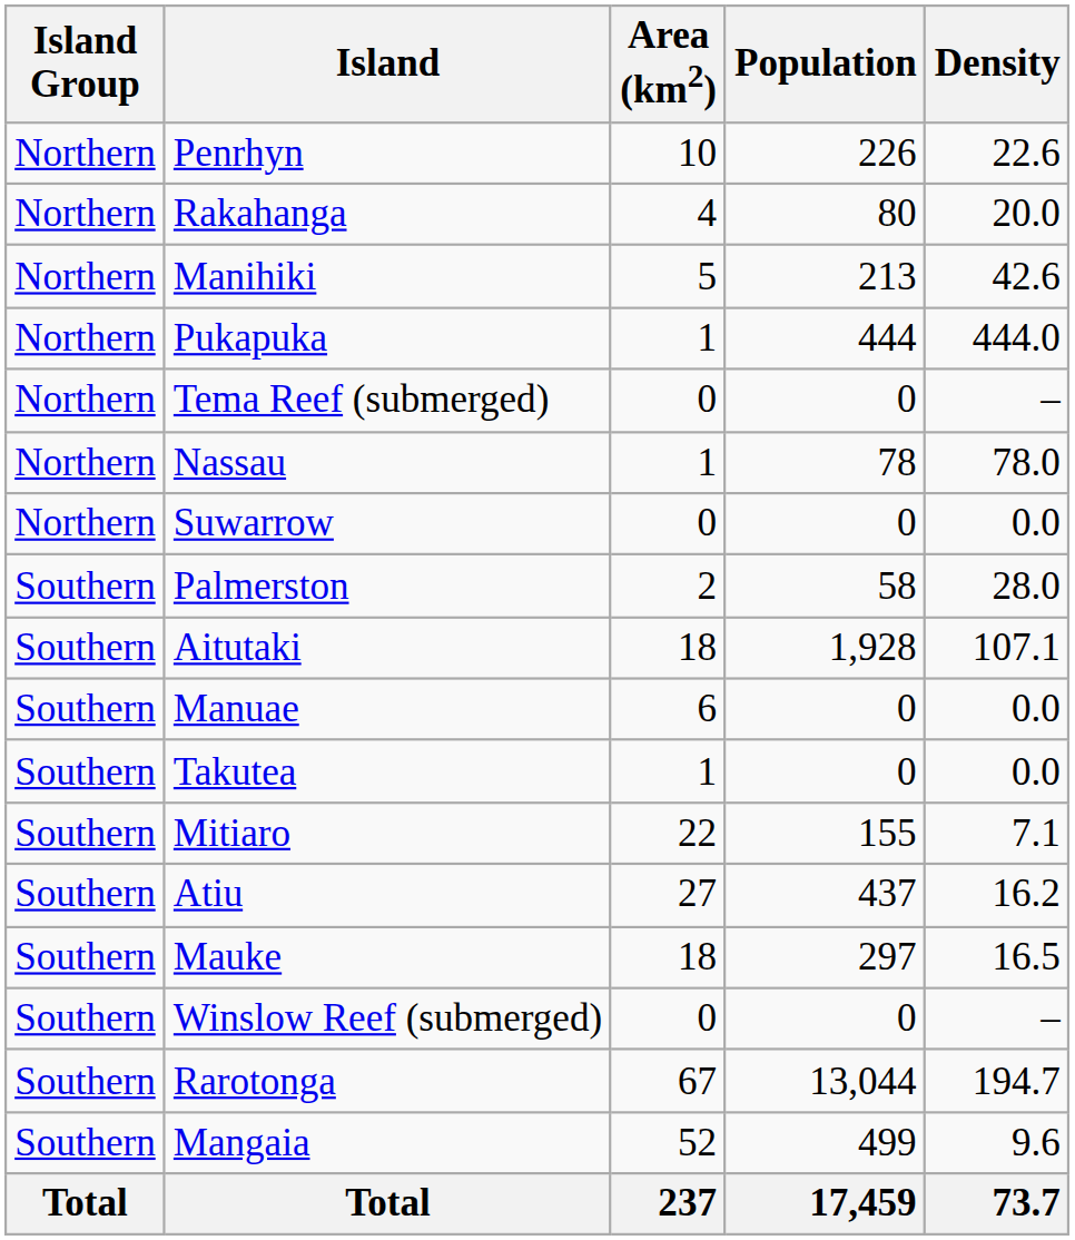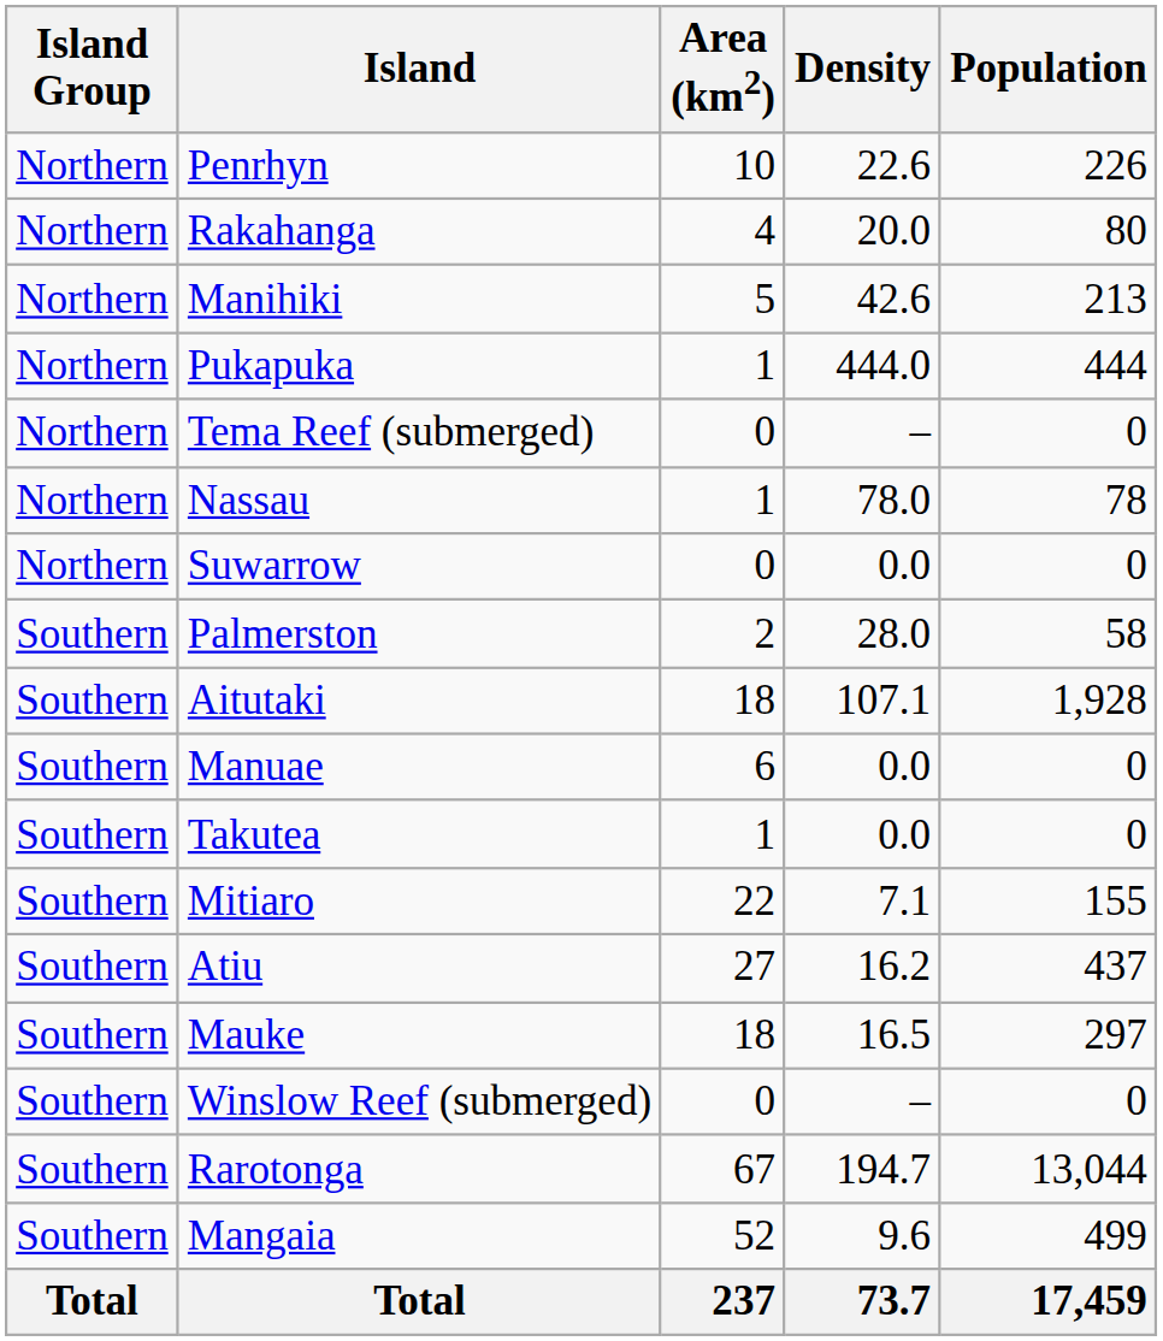 <table class="sortable wikitable">
 <tr>
 <th>Island<br>Group</th>
 <th>Island</th>
 <th>Area<br>(km<sup>2</sup>)</th>
+<th>Density</th>
 <th>Population</th>
-<th>Density</th>
 </tr>
 <tr>
 <td><a href='#'>Northern</a></td>
 <td><a href='#'>Penrhyn</a></td>
 <td style='text-align:right;'>10</td>
+<td style='text-align:right;'>22.6</td>
 <td style='text-align:right;'>226</td>
-<td style='text-align:right;'>22.6</td>
 </tr>
 <tr>
 <td><a href='#'>Northern</a></td>
 <td><a href='#'>Rakahanga</a></td>
 <td style='text-align:right;'>4</td>
+<td style='text-align:right;'>20.0</td>
 <td style='text-align:right;'>80</td>
-<td style='text-align:right;'>20.0</td>
 </tr>
 <tr>
 <td><a href='#'>Northern</a></td>
 <td><a href='#'>Manihiki</a></td>
 <td style='text-align:right;'>5</td>
+<td style='text-align:right;'>42.6</td>
 <td style='text-align:right;'>213</td>
-<td style='text-align:right;'>42.6</td>
 </tr>
 <tr>
 <td><a href='#'>Northern</a></td>
 <td><a href='#'>Pukapuka</a></td>
 <td style='text-align:right;'>1</td>
+<td style='text-align:right;'>444.0</td>
 <td style='text-align:right;'>444</td>
-<td style='text-align:right;'>444.0</td>
 </tr>
 <tr>
 <td><a href='#'>Northern</a></td>
 <td><a href='#'>Tema Reef</a> (submerged)</td>
 <td style='text-align:right;'>0</td>
+<td style='text-align:right;'>–</td>
 <td style='text-align:right;'>0</td>
-<td style='text-align:right;'>–</td>
 </tr>
 <tr>
 <td><a href='#'>Northern</a></td>
 <td><a href='#'>Nassau</a></td>
 <td style='text-align:right;'>1</td>
+<td style='text-align:right;'>78.0</td>
 <td style='text-align:right;'>78</td>
-<td style='text-align:right;'>78.0</td>
 </tr>
 <tr>
 <td><a href='#'>Northern</a></td>
 <td><a href='#'>Suwarrow</a></td>
 <td style='text-align:right;'>0</td>
+<td style='text-align:right;'>0.0</td>
 <td style='text-align:right;'>0</td>
-<td style='text-align:right;'>0.0</td>
 </tr>
 <tr>
 <td><a href='#'>Southern</a></td>
 <td><a href='#'>Palmerston</a></td>
 <td style='text-align:right;'>2</td>
+<td style='text-align:right;'>28.0</td>
 <td style='text-align:right;'>58</td>
-<td style='text-align:right;'>28.0</td>
 </tr>
 <tr>
 <td><a href='#'>Southern</a></td>
 <td><a href='#'>Aitutaki</a></td>
 <td style='text-align:right;'>18</td>
+<td style='text-align:right;'>107.1</td>
 <td style='text-align:right;'>1,928</td>
-<td style='text-align:right;'>107.1</td>
 </tr>
 <tr>
 <td><a href='#'>Southern</a></td>
 <td><a href='#'>Manuae</a></td>
 <td style='text-align:right;'>6</td>
+<td style='text-align:right;'>0.0</td>
 <td style='text-align:right;'>0</td>
-<td style='text-align:right;'>0.0</td>
 </tr>
 <tr>
 <td><a href='#'>Southern</a></td>
 <td><a href='#'>Takutea</a></td>
 <td style='text-align:right;'>1</td>
+<td style='text-align:right;'>0.0</td>
 <td style='text-align:right;'>0</td>
-<td style='text-align:right;'>0.0</td>
 </tr>
 <tr>
 <td><a href='#'>Southern</a></td>
 <td><a href='#'>Mitiaro</a></td>
 <td style='text-align:right;'>22</td>
+<td style='text-align:right;'>7.1</td>
 <td style='text-align:right;'>155</td>
-<td style='text-align:right;'>7.1</td>
 </tr>
 <tr>
 <td><a href='#'>Southern</a></td>
 <td><a href='#'>Atiu</a></td>
 <td style='text-align:right;'>27</td>
+<td style='text-align:right;'>16.2</td>
 <td style='text-align:right;'>437</td>
-<td style='text-align:right;'>16.2</td>
 </tr>
 <tr>
 <td><a href='#'>Southern</a></td>
 <td><a href='#'>Mauke</a></td>
 <td style='text-align:right;'>18</td>
+<td style='text-align:right;'>16.5</td>
 <td style='text-align:right;'>297</td>
-<td style='text-align:right;'>16.5</td>
 </tr>
 <tr>
 <td><a href='#'>Southern</a></td>
 <td><a href='#'>Winslow Reef</a> (submerged)</td>
 <td style='text-align:right;'>0</td>
+<td style='text-align:right;'>–</td>
 <td style='text-align:right;'>0</td>
-<td style='text-align:right;'>–</td>
 </tr>
 <tr>
 <td><a href='#'>Southern</a></td>
 <td><a href='#'>Rarotonga</a></td>
 <td style='text-align:right;'>67</td>
+<td style='text-align:right;'>194.7</td>
 <td style='text-align:right;'>13,044</td>
-<td style='text-align:right;'>194.7</td>
 </tr>
 <tr>
 <td><a href='#'>Southern</a></td>
 <td><a href='#'>Mangaia</a></td>
 <td style='text-align:right;'>52</td>
+<td style='text-align:right;'>9.6</td>
 <td style='text-align:right;'>499</td>
-<td style='text-align:right;'>9.6</td>
 </tr>
 <tr>
 <th>Total</th>
 <th>Total</th>
 <th style='text-align:right;'>237</th>
+<th style='text-align:right;'>73.7</th>
 <th style='text-align:right;'>17,459</th>
-<th style='text-align:right;'>73.7</th>
 </tr>
 </table>
